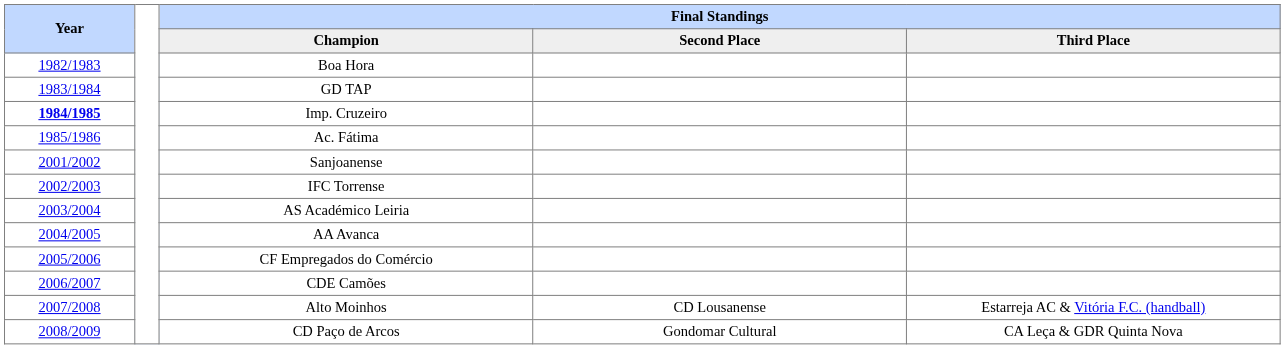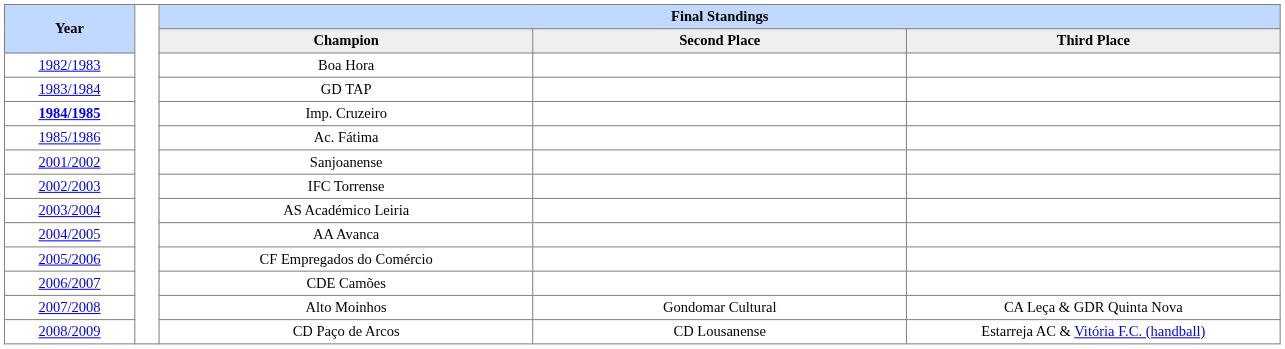 <table border=1 style="border-collapse:collapse; font-size:90%;" cellpadding=3 cellspacing=0 width=100%>
 <tr bgcolor=#C1D8FF>
 <th rowspan=2 width=5%>Year</th>
 <th width=1% rowspan=95 bgcolor=ffffff></th>
 <th colspan=3>Final Standings</th>
 </tr>
 <tr bgcolor=#EFEFEF>
 <th width=15%>Champion</th>
 <th width=15%>Second Place</th>
 <th width=15%>Third Place</th>
 </tr>
 <tr align=center>
 <td><a href='#'>1982/1983</a></td>
 <td>Boa Hora</td>
 <td></td>
 <td></td>
 </tr>
 <tr align=center>
 <td><a href='#'>1983/1984</a></td>
 <td>GD TAP</td>
 <td></td>
 <td></td>
 </tr>
 <tr align=center>
 <td><strong><a href='#'>1984/1985</a></strong></td>
 <td>Imp. Cruzeiro</td>
 <td></td>
 <td></td>
 </tr>
 <tr align=center>
 <td><a href='#'>1985/1986</a></td>
 <td>Ac. Fátima</td>
 <td></td>
 <td></td>
 </tr>
 <tr align=center>
 <td><a href='#'>2001/2002</a></td>
 <td>Sanjoanense</td>
 <td></td>
 <td></td>
 </tr>
 <tr align=center>
 <td><a href='#'>2002/2003</a></td>
 <td>IFC Torrense</td>
 <td></td>
 <td></td>
 </tr>
 <tr align=center>
 <td><a href='#'>2003/2004</a></td>
 <td>AS Académico Leiria</td>
 <td></td>
 <td></td>
 </tr>
 <tr align=center>
 <td><a href='#'>2004/2005</a></td>
 <td>AA Avanca</td>
 <td></td>
 <td></td>
 </tr>
 <tr align=center>
 <td><a href='#'>2005/2006</a></td>
 <td>CF Empregados do Comércio</td>
 <td></td>
 <td></td>
 </tr>
 <tr align=center>
 <td><a href='#'>2006/2007</a></td>
 <td>CDE Camões</td>
 <td></td>
 <td></td>
 </tr>
 <tr align=center>
 <td><a href='#'>2007/2008</a></td>
 <td>Alto Moinhos</td>
-<td>CD Lousanense</td>
-<td>Estarreja AC & <a href='#'>Vitória F.C. (handball)</a></td>
+<td>Gondomar Cultural</td>
+<td>CA Leça & GDR Quinta Nova</td>
 </tr>
 <tr align=center>
 <td><a href='#'>2008/2009</a></td>
 <td>CD Paço de Arcos</td>
-<td>Gondomar Cultural</td>
-<td>CA Leça & GDR Quinta Nova</td>
+<td>CD Lousanense</td>
+<td>Estarreja AC & <a href='#'>Vitória F.C. (handball)</a></td>
 </tr>
 </table>
